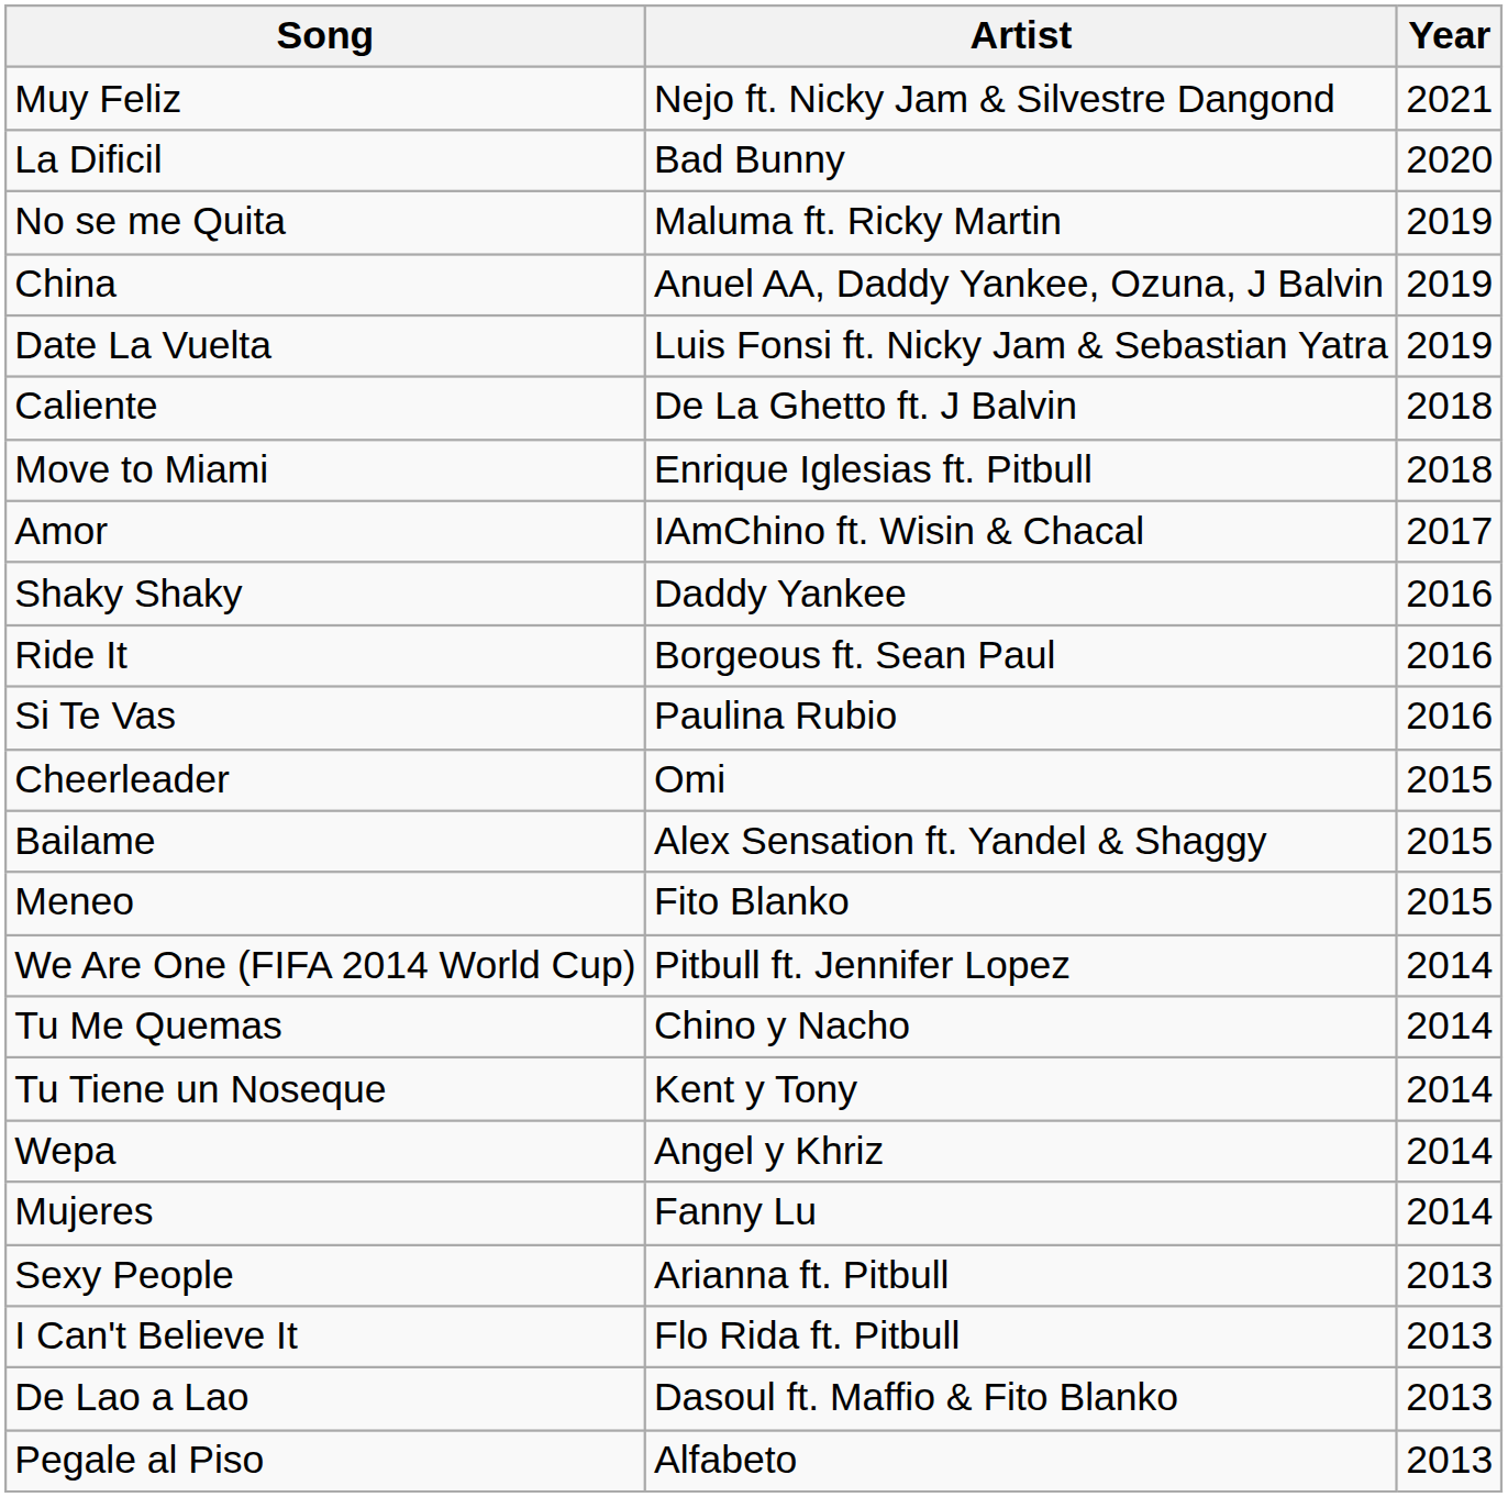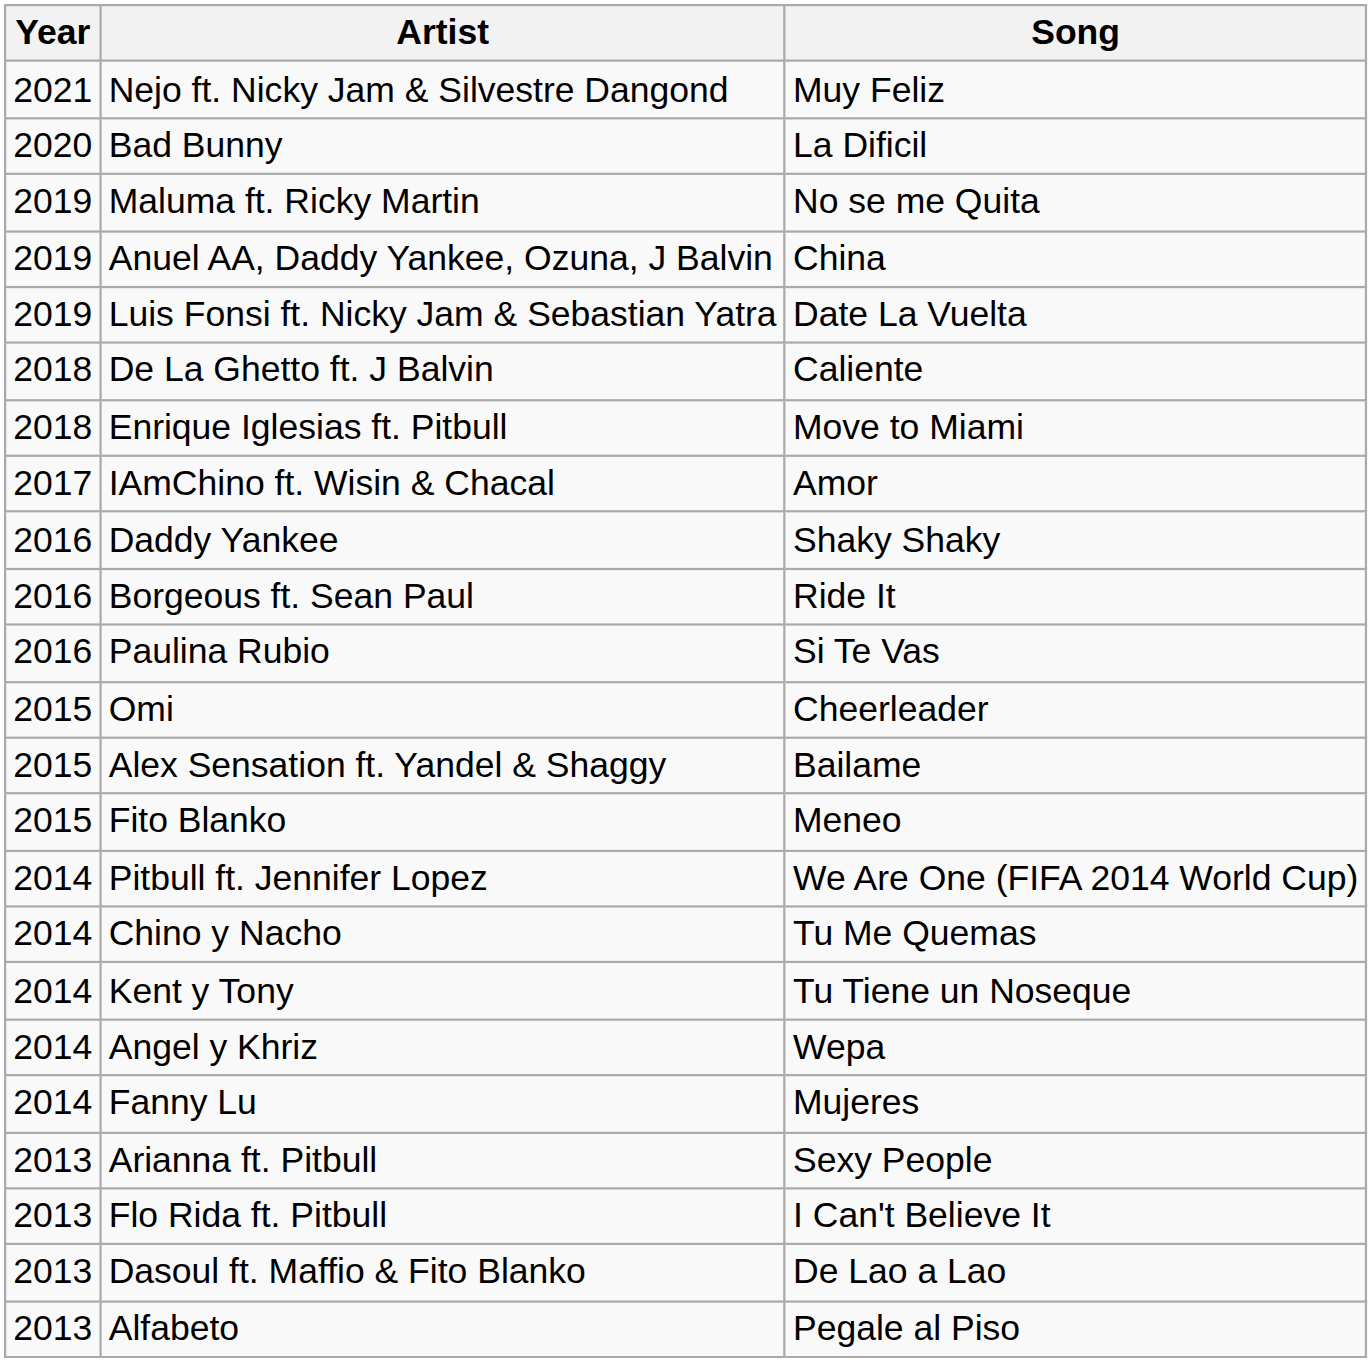 <table class="wikitable sortable">
 <tr>
+<th>Year</th>
+<th>Artist</th>
 <th>Song</th>
-<th>Artist</th>
-<th>Year</th>
 </tr>
 <tr>
+<td>2021</td>
+<td>Nejo ft. Nicky Jam & Silvestre Dangond</td>
 <td>Muy Feliz</td>
-<td>Nejo ft. Nicky Jam & Silvestre Dangond</td>
-<td>2021</td>
 </tr>
 <tr>
+<td>2020</td>
+<td>Bad Bunny</td>
 <td>La Dificil</td>
-<td>Bad Bunny</td>
-<td>2020</td>
 </tr>
 <tr>
+<td>2019</td>
+<td>Maluma ft. Ricky Martin</td>
 <td>No se me Quita</td>
-<td>Maluma ft. Ricky Martin</td>
-<td>2019</td>
 </tr>
 <tr>
+<td>2019</td>
+<td>Anuel AA, Daddy Yankee, Ozuna, J Balvin</td>
 <td>China</td>
-<td>Anuel AA, Daddy Yankee, Ozuna, J Balvin</td>
-<td>2019</td>
 </tr>
 <tr>
+<td>2019</td>
+<td>Luis Fonsi ft. Nicky Jam & Sebastian Yatra</td>
 <td>Date La Vuelta</td>
-<td>Luis Fonsi ft. Nicky Jam & Sebastian Yatra</td>
-<td>2019</td>
 </tr>
 <tr>
+<td>2018</td>
+<td>De La Ghetto ft. J Balvin</td>
 <td>Caliente</td>
-<td>De La Ghetto ft. J Balvin</td>
-<td>2018</td>
 </tr>
 <tr>
+<td>2018</td>
+<td>Enrique Iglesias ft. Pitbull</td>
 <td>Move to Miami</td>
-<td>Enrique Iglesias ft. Pitbull</td>
-<td>2018</td>
 </tr>
 <tr>
+<td>2017</td>
+<td>IAmChino ft. Wisin & Chacal</td>
 <td>Amor</td>
-<td>IAmChino ft. Wisin & Chacal</td>
-<td>2017</td>
 </tr>
 <tr>
+<td>2016</td>
+<td>Daddy Yankee</td>
 <td>Shaky Shaky</td>
-<td>Daddy Yankee</td>
-<td>2016</td>
 </tr>
 <tr>
+<td>2016</td>
+<td>Borgeous ft. Sean Paul</td>
 <td>Ride It</td>
-<td>Borgeous ft. Sean Paul</td>
-<td>2016</td>
 </tr>
 <tr>
+<td>2016</td>
+<td>Paulina Rubio</td>
 <td>Si Te Vas</td>
-<td>Paulina Rubio</td>
-<td>2016</td>
 </tr>
 <tr>
+<td>2015</td>
+<td>Omi</td>
 <td>Cheerleader</td>
-<td>Omi</td>
-<td>2015</td>
 </tr>
 <tr>
+<td>2015</td>
+<td>Alex Sensation ft. Yandel & Shaggy</td>
 <td>Bailame</td>
-<td>Alex Sensation ft. Yandel & Shaggy</td>
-<td>2015</td>
 </tr>
 <tr>
+<td>2015</td>
+<td>Fito Blanko</td>
 <td>Meneo</td>
-<td>Fito Blanko</td>
-<td>2015</td>
 </tr>
 <tr>
+<td>2014</td>
+<td>Pitbull ft. Jennifer Lopez</td>
 <td>We Are One (FIFA 2014 World Cup)</td>
-<td>Pitbull ft. Jennifer Lopez</td>
-<td>2014</td>
 </tr>
 <tr>
+<td>2014</td>
+<td>Chino y Nacho</td>
 <td>Tu Me Quemas</td>
-<td>Chino y Nacho</td>
-<td>2014</td>
 </tr>
 <tr>
+<td>2014</td>
+<td>Kent y Tony</td>
 <td>Tu Tiene un Noseque</td>
-<td>Kent y Tony</td>
-<td>2014</td>
 </tr>
 <tr>
+<td>2014</td>
+<td>Angel y Khriz</td>
 <td>Wepa</td>
-<td>Angel y Khriz</td>
-<td>2014</td>
 </tr>
 <tr>
+<td>2014</td>
+<td>Fanny Lu</td>
 <td>Mujeres</td>
-<td>Fanny Lu</td>
-<td>2014</td>
 </tr>
 <tr>
+<td>2013</td>
+<td>Arianna ft. Pitbull</td>
 <td>Sexy People</td>
-<td>Arianna ft. Pitbull</td>
-<td>2013</td>
 </tr>
 <tr>
+<td>2013</td>
+<td>Flo Rida ft. Pitbull</td>
 <td>I Can't Believe It</td>
-<td>Flo Rida ft. Pitbull</td>
-<td>2013</td>
 </tr>
 <tr>
+<td>2013</td>
+<td>Dasoul ft. Maffio & Fito Blanko</td>
 <td>De Lao a Lao</td>
-<td>Dasoul ft. Maffio & Fito Blanko</td>
-<td>2013</td>
 </tr>
 <tr>
+<td>2013</td>
+<td>Alfabeto</td>
 <td>Pegale al Piso</td>
-<td>Alfabeto</td>
-<td>2013</td>
 </tr>
 </table>
